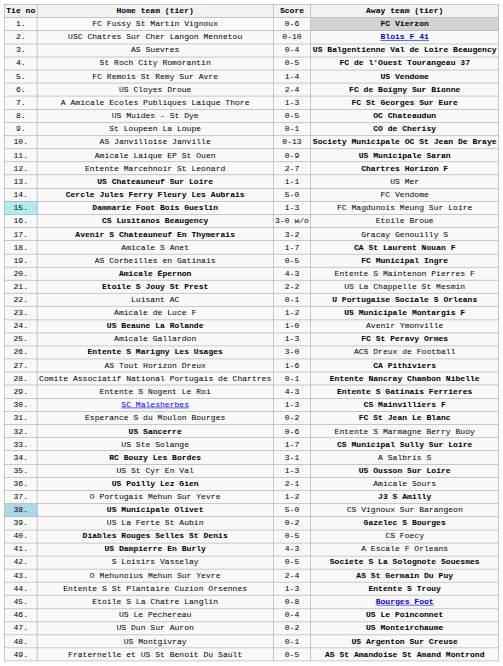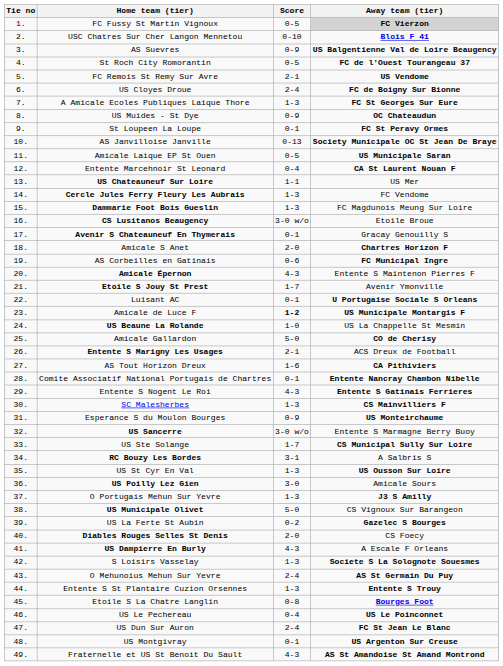 <table class="wikitable" style="text-align: center">
 <tr>
 <th>Tie no</th>
 <th>Home team (tier)</th>
 <th>Score</th>
 <th>Away team (tier)</th>
 </tr>
 <tr>
 <td>1.</td>
 <td>FC Fussy St Martin Vignoux</td>
-<td>0-6</td>
+<td>0-5</td>
 <td style="background: lightgrey;"><strong>FC Vierzon</strong></td>
 </tr>
 <tr>
 <td>2.</td>
 <td>USC Chatres Sur Cher Langon Mennetou</td>
 <td>0-10</td>
 <td><strong><a href='#'>Blois F 41</a></strong></td>
 </tr>
 <tr>
 <td>3.</td>
 <td>AS Suevres</td>
-<td>0-4</td>
+<td>0-9</td>
 <td><strong>US Balgentienne Val de Loire Beaugency</strong></td>
 </tr>
 <tr>
 <td>4.</td>
 <td>St Roch City Romorantin</td>
 <td>0-5</td>
 <td><strong>FC de l'Ouest Tourangeau 37</strong></td>
 </tr>
 <tr>
 <td>5.</td>
 <td>FC Remois St Remy Sur Avre</td>
-<td>1-4</td>
+<td>2-1</td>
 <td><strong>US Vendome</strong></td>
 </tr>
 <tr>
 <td>6.</td>
 <td>US Cloyes Droue</td>
 <td>2-4 </td>
 <td><strong>FC de Boigny Sur Bionne</strong></td>
 </tr>
 <tr>
 <td>7.</td>
 <td>A Amicale Ecoles Publiques Laique Thore</td>
 <td>1-3</td>
 <td><strong>FC St Georges Sur Eure</strong></td>
 </tr>
 <tr>
 <td>8.</td>
 <td>US Muides - St Dye</td>
-<td>0-5</td>
+<td>0-9</td>
 <td><strong>OC Chateaudun</strong></td>
 </tr>
 <tr>
 <td>9.</td>
 <td>St Loupeen La Loupe</td>
 <td>0-1</td>
-<td><strong>CO de Cherisy</strong></td>
+<td><strong>FC St Peravy Ormes</strong></td>
 </tr>
 <tr>
 <td>10.</td>
 <td>AS Janvilloise Janville</td>
 <td>0-13</td>
 <td><strong>Society Municipale OC St Jean De Braye</strong></td>
 </tr>
 <tr>
 <td>11.</td>
 <td>Amicale Laique EP St Ouen</td>
-<td>0-9</td>
+<td>0-5</td>
 <td><strong>US Municipale Saran</strong></td>
 </tr>
 <tr>
 <td>12.</td>
 <td>Entente Marcehnoir St Leonard</td>
-<td>2-7</td>
-<td><strong>Chartres Horizon F</strong></td>
+<td>0-4</td>
+<td><strong>CA St Laurent Nouan F</strong></td>
 </tr>
 <tr>
 <td>13.</td>
 <td><strong>US Chateauneuf Sur Loire</strong></td>
 <td>1-1 </td>
 <td>US Mer</td>
 </tr>
 <tr>
 <td>14.</td>
 <td><strong>Cercle Jules Ferry Fleury Les Aubrais</strong></td>
-<td>5-0</td>
+<td>1-3</td>
 <td>FC Vendome</td>
 </tr>
 <tr>
-<td style="background: paleturquoise;">15.</td>
+<td>15.</td>
 <td><strong>Dammarie Foot Bois Gueslin</strong></td>
 <td>1-3</td>
 <td>FC Magdunois Meung Sur Loire</td>
 </tr>
 <tr>
 <td>16.</td>
 <td><strong>CS Lusitanos Beaugency</strong></td>
 <td>3-0 w/o</td>
 <td>Etoile Broue</td>
 </tr>
 <tr>
 <td>17.</td>
 <td><strong>Avenir S Chateauneuf En Thymerais</strong></td>
-<td>3-2 </td>
+<td>0-1</td>
 <td>Gracay Genouilly S</td>
 </tr>
 <tr>
 <td>18.</td>
 <td>Amicale S Anet</td>
-<td>1-7</td>
-<td><strong>CA St Laurent Nouan F</strong></td>
+<td>2-0</td>
+<td><strong>Chartres Horizon F</strong></td>
 </tr>
 <tr>
 <td>19.</td>
 <td>AS Corbeilles en Gatinais</td>
-<td>0-5</td>
+<td>0-6</td>
 <td><strong>FC Municipal Ingre</strong></td>
 </tr>
 <tr>
 <td>20.</td>
 <td><strong>Amicale Épernon</strong></td>
 <td>4-3</td>
 <td>Entente S Maintenon Pierres F</td>
 </tr>
 <tr>
 <td>21.</td>
 <td><strong>Etoile S Jouy St Prest</strong></td>
-<td>2-2 </td>
-<td>US La Chappelle St Mesmin</td>
+<td>1-7</td>
+<td>Avenir Ymonville</td>
 </tr>
 <tr>
 <td>22.</td>
 <td>Luisant AC</td>
 <td>0-1</td>
 <td><strong>U Portugaise Sociale S Orleans</strong></td>
 </tr>
 <tr>
 <td>23.</td>
 <td>Amicale de Luce F</td>
-<td>1-2</td>
+<td><strong>1-2</strong></td>
 <td><strong>US Municipale Montargis F</strong></td>
 </tr>
 <tr>
 <td>24.</td>
 <td><strong>US Beaune La Rolande</strong></td>
 <td>1-0</td>
-<td>Avenir Ymonville</td>
+<td>US La Chappelle St Mesmin</td>
 </tr>
 <tr>
 <td>25.</td>
 <td>Amicale Gallardon</td>
-<td>1-3</td>
-<td><strong>FC St Peravy Ormes</strong></td>
+<td>5-0</td>
+<td><strong>CO de Cherisy</strong></td>
 </tr>
 <tr>
 <td>26.</td>
 <td><strong>Entente S Marigny Les Usages</strong></td>
-<td>3-0</td>
+<td>2-1 </td>
 <td>ACS Dreux de Football</td>
 </tr>
 <tr>
 <td>27.</td>
 <td>AS Tout Horizon Dreux</td>
 <td>1-6</td>
 <td><strong>CA Pithiviers</strong></td>
 </tr>
 <tr>
 <td>28.</td>
 <td>Comite Associatif National Portugais de Chartres</td>
 <td>0-1</td>
 <td><strong>Entente Nancray Chambon Nibelle</strong></td>
 </tr>
 <tr>
 <td>29.</td>
 <td>Entente S Nogent Le Roi</td>
 <td>4-3</td>
 <td><strong>Entente S Gatinais Ferrieres</strong></td>
 </tr>
 <tr>
 <td>30.</td>
 <td><a href='#'>SC Malesherbes</a></td>
 <td>1-3</td>
 <td><strong>CS Mainvilliers F</strong></td>
 </tr>
 <tr>
 <td>31.</td>
 <td>Esperance S du Moulon Bourges</td>
-<td>0-2</td>
-<td><strong>FC St Jean Le Blanc</strong></td>
+<td>0-9</td>
+<td><strong>US Monteirchaume</strong></td>
 </tr>
 <tr>
 <td>32.</td>
 <td><strong>US Sancerre</strong></td>
-<td>0-6</td>
+<td>3-0 w/o</td>
 <td>Entente S Marmagne Berry Buoy</td>
 </tr>
 <tr>
 <td>33.</td>
 <td>US Ste Solange</td>
 <td>1-7</td>
 <td><strong>CS Municipal Sully Sur Loire</strong></td>
 </tr>
 <tr>
 <td>34.</td>
 <td><strong>RC Bouzy Les Bordes</strong></td>
 <td>3-1</td>
 <td>A Salbris S</td>
 </tr>
 <tr>
 <td>35.</td>
 <td>US St Cyr En Val</td>
 <td>1-3</td>
 <td><strong>US Ousson Sur Loire</strong></td>
 </tr>
 <tr>
 <td>36.</td>
 <td><strong>US Poilly Lez Gien</strong></td>
-<td>2-1 </td>
+<td>3-0</td>
 <td>Amicale Sours</td>
 </tr>
 <tr>
 <td>37.</td>
 <td>O Portugais Mehun Sur Yevre</td>
-<td>1-2</td>
+<td>1-3</td>
 <td><strong>J3 S Amilly</strong></td>
 </tr>
 <tr>
-<td style="background: lightblue;">38.</td>
+<td>38.</td>
 <td><strong>US Municipale Olivet</strong></td>
 <td>5-0</td>
 <td>CS Vignoux Sur Barangeon</td>
 </tr>
 <tr>
 <td>39.</td>
 <td>US La Ferte St Aubin</td>
 <td>0-2</td>
 <td><strong>Gazelec S Bourges</strong></td>
 </tr>
 <tr>
 <td>40.</td>
 <td><strong>Diables Rouges Selles St Denis</strong></td>
-<td>0-5</td>
+<td>2-0</td>
 <td>CS Foecy</td>
 </tr>
 <tr>
 <td>41.</td>
 <td><strong>US Dampierre En Burly</strong></td>
 <td>4-3</td>
 <td>A Escale F Orleans</td>
 </tr>
 <tr>
 <td>42.</td>
 <td>S Loisirs Vasselay</td>
-<td>0-5</td>
+<td>1-3</td>
 <td><strong>Societe S La Solognote Souesmes</strong></td>
 </tr>
 <tr>
 <td>43.</td>
 <td>O Mehunoius Mehun Sur Yevre</td>
 <td>2-4 </td>
 <td><strong>AS St Germain Du Puy</strong></td>
 </tr>
 <tr>
 <td>44.</td>
 <td>Entente S St Plantaire Cuzion Orsennes</td>
 <td>1-3</td>
 <td><strong>Entente S Trouy</strong></td>
 </tr>
 <tr>
 <td>45.</td>
 <td>Etoile S La Chatre Langlin</td>
 <td>0-8</td>
 <td><strong><a href='#'>Bourges Foot</a></strong></td>
 </tr>
 <tr>
 <td>46.</td>
 <td>US Le Pechereau</td>
 <td>0-4</td>
 <td><strong>US Le Poinconnet</strong></td>
 </tr>
 <tr>
 <td>47.</td>
 <td>US Dun Sur Auron</td>
-<td>0-2</td>
-<td><strong>US Monteirchaume</strong></td>
+<td>2-4 </td>
+<td><strong>FC St Jean Le Blanc</strong></td>
 </tr>
 <tr>
 <td>48.</td>
 <td>US Montgivray</td>
 <td>0-1</td>
 <td><strong>US Argenton Sur Creuse</strong></td>
 </tr>
 <tr>
 <td>49.</td>
 <td>Fraternelle et US St Benoit Du Sault</td>
-<td>0-5</td>
+<td>4-3</td>
 <td><strong>AS St Amandoise St Amand Montrond</strong></td>
 </tr>
 </table>
